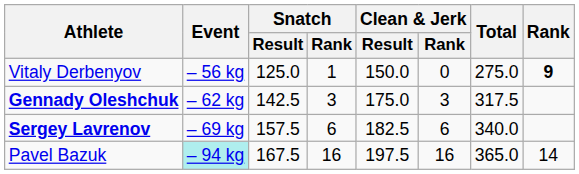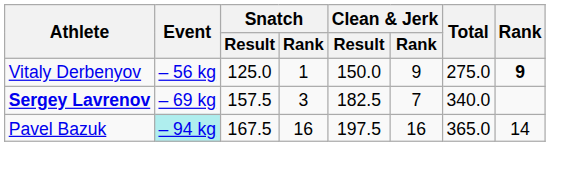 <table class="wikitable" style="font-size:90%; text-align:center">
 <tr>
 <th rowspan="2">Athlete</th>
 <th rowspan="2">Event</th>
 <th colspan="2">Snatch</th>
 <th colspan="2">Clean & Jerk</th>
 <th rowspan="2">Total</th>
 <th rowspan="2">Rank</th>
 </tr>
 <tr style="font-size:95%">
 <th>Result</th>
 <th>Rank</th>
 <th>Result</th>
 <th>Rank</th>
 </tr>
 <tr>
 <td align=left><a href='#'>Vitaly Derbenyov</a></td>
 <td align=left><a href='#'>– 56 kg</a></td>
 <td>125.0</td>
 <td>1</td>
 <td>150.0</td>
-<td>0</td>
+<td>9</td>
 <td>275.0</td>
 <td><strong>9</strong></td>
-</tr>
-<tr>
-<td align=left><strong><a href='#'>Gennady Oleshchuk</a></strong></td>
-<td align=left><a href='#'>– 62 kg</a></td>
-<td>142.5</td>
-<td>3</td>
-<td>175.0</td>
-<td>3</td>
-<td>317.5</td>
-<td></td>
 </tr>
 <tr>
 <td align=left><strong><a href='#'>Sergey Lavrenov</a></strong></td>
 <td align=left><a href='#'>– 69 kg</a></td>
 <td>157.5</td>
-<td>6</td>
+<td>3</td>
 <td>182.5</td>
-<td>6</td>
+<td>7</td>
 <td>340.0</td>
 <td></td>
 </tr>
 <tr>
 <td align=left><a href='#'>Pavel Bazuk</a></td>
 <td align=left style="background: paleturquoise;"><a href='#'>– 94 kg</a></td>
 <td>167.5</td>
 <td>16</td>
 <td>197.5</td>
 <td>16</td>
 <td>365.0</td>
 <td>14</td>
 </tr>
 </table>
